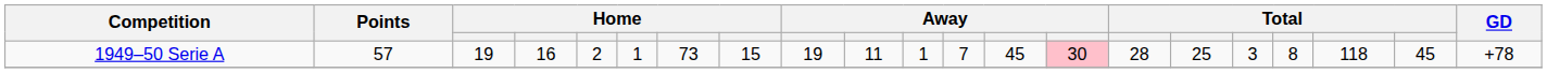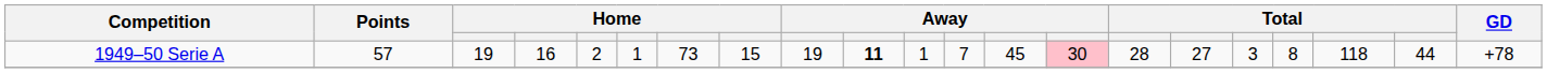 <table class="wikitable" style="font-size:90%;width:100%;margin:auto;clear:both;text-align:center;">
 <tr>
 <th rowspan="2">Competition</th>
 <th rowspan="2">Points</th>
 <th colspan="6">Home</th>
 <th colspan="6">Away</th>
 <th colspan="6">Total</th>
 <th rowspan="2"><a href='#'>GD</a></th>
 </tr>
 <tr>
 <th></th>
 <th></th>
 <th></th>
 <th></th>
 <th></th>
 <th></th>
 <th></th>
 <th></th>
 <th></th>
 <th></th>
 <th></th>
 <th></th>
 <th></th>
 <th></th>
 <th></th>
 <th></th>
 <th></th>
 <th></th>
 </tr>
 <tr>
 <td><a href='#'>1949–50 Serie A</a></td>
 <td>57</td>
 <td>19</td>
 <td>16</td>
 <td>2</td>
 <td>1</td>
 <td>73</td>
 <td>15</td>
 <td>19</td>
-<td>11</td>
+<td><strong>11</strong></td>
 <td>1</td>
 <td>7</td>
 <td>45</td>
 <td style="background: pink;">30</td>
 <td>28</td>
-<td>25</td>
+<td>27</td>
 <td>3</td>
 <td>8</td>
 <td>118</td>
-<td>45</td>
+<td>44</td>
 <td>+78</td>
 </tr>
 <tr>
 </tr>
 </table>
